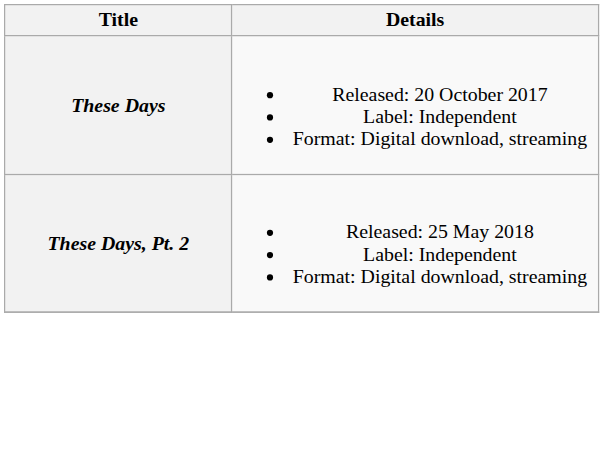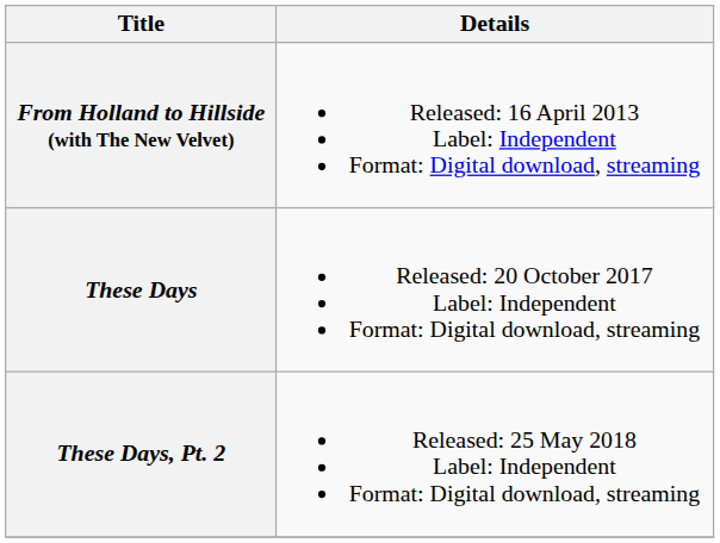 <table class="wikitable plainrowheaders" style="text-align:center;">
 <tr>
 <th scope="col" style="width:11em;">Title</th>
 <th scope="col" style="width:18em;">Details</th>
+</tr>
+<tr>
+<th scope="row"><em>From Holland to Hillside</em><br><small>(with The New Velvet)</small></th>
+<td><br><ul><li>Released: 16 April 2013</li><li>Label: <a href='#'>Independent</a></li><li>Format: <a href='#'>Digital download</a>, <a href='#'>streaming</a></li></ul></td>
 </tr>
 <tr>
 <th scope="row"><em>These Days</em></th>
 <td><br><ul><li>Released: 20 October 2017</li><li>Label: Independent</li><li>Format: Digital download, streaming</li></ul></td>
 </tr>
 <tr>
 <th scope="row"><em>These Days, Pt. 2</em></th>
 <td><br><ul><li>Released: 25 May 2018</li><li>Label: Independent</li><li>Format: Digital download, streaming</li></ul></td>
 </tr>
 <tr>
 </tr>
 </table>
